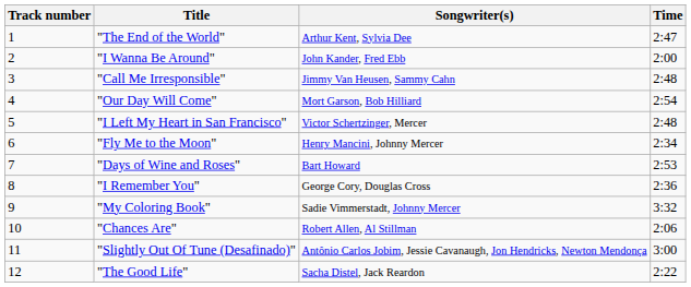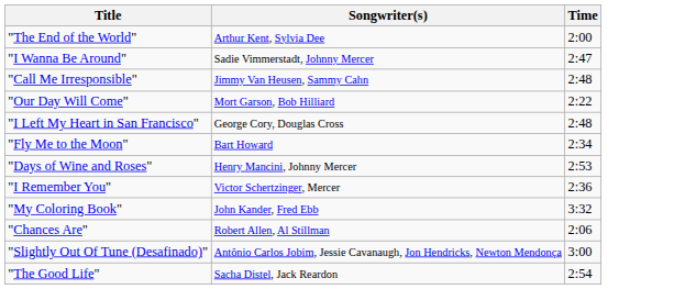 <table class="wikitable">
 <tr>
-<th>Track number</th>
 <th>Title</th>
 <th>Songwriter(s)</th>
 <th>Time</th>
 </tr>
 <tr>
-<td>1</td>
 <td>"<a href='#'>The End of the World</a>"</td>
 <td><small><a href='#'>Arthur Kent</a>, <a href='#'>Sylvia Dee</a></small></td>
+<td>2:00</td>
+</tr>
+<tr>
+<td>"<a href='#'>I Wanna Be Around</a>"</td>
+<td><small>Sadie Vimmerstadt, <a href='#'>Johnny Mercer</a></small></td>
 <td>2:47</td>
 </tr>
 <tr>
-<td>2</td>
-<td>"<a href='#'>I Wanna Be Around</a>"</td>
-<td><small><a href='#'>John Kander</a>, <a href='#'>Fred Ebb</a></small></td>
-<td>2:00</td>
-</tr>
-<tr>
-<td>3</td>
 <td>"<a href='#'>Call Me Irresponsible</a>"</td>
 <td><small><a href='#'>Jimmy Van Heusen</a>, <a href='#'>Sammy Cahn</a></small></td>
 <td>2:48</td>
 </tr>
 <tr>
-<td>4</td>
 <td>"<a href='#'>Our Day Will Come</a>"</td>
 <td><small><a href='#'>Mort Garson</a>, <a href='#'>Bob Hilliard</a></small></td>
-<td>2:54</td>
+<td>2:22</td>
 </tr>
 <tr>
-<td>5</td>
 <td>"<a href='#'>I Left My Heart in San Francisco</a>"</td>
-<td><small><a href='#'>Victor Schertzinger</a>, Mercer</small></td>
+<td><small>George Cory, Douglas Cross</small></td>
 <td>2:48</td>
 </tr>
 <tr>
-<td>6</td>
 <td>"<a href='#'>Fly Me to the Moon</a>"</td>
-<td><small><a href='#'>Henry Mancini</a>, Johnny Mercer</small></td>
+<td><small><a href='#'>Bart Howard</a></small></td>
 <td>2:34</td>
 </tr>
 <tr>
-<td>7</td>
 <td>"<a href='#'>Days of Wine and Roses</a>"</td>
-<td><small><a href='#'>Bart Howard</a></small></td>
+<td><small><a href='#'>Henry Mancini</a>, Johnny Mercer</small></td>
 <td>2:53</td>
 </tr>
 <tr>
-<td>8</td>
 <td>"<a href='#'>I Remember You</a>"</td>
-<td><small>George Cory, Douglas Cross</small></td>
+<td><small><a href='#'>Victor Schertzinger</a>, Mercer</small></td>
 <td>2:36</td>
 </tr>
 <tr>
-<td>9</td>
 <td>"<a href='#'>My Coloring Book</a>"</td>
-<td><small>Sadie Vimmerstadt, <a href='#'>Johnny Mercer</a></small></td>
+<td><small><a href='#'>John Kander</a>, <a href='#'>Fred Ebb</a></small></td>
 <td>3:32</td>
 </tr>
 <tr>
-<td>10</td>
 <td>"<a href='#'>Chances Are</a>"</td>
 <td><small><a href='#'>Robert Allen</a>, <a href='#'>Al Stillman</a></small></td>
 <td>2:06</td>
 </tr>
 <tr>
-<td>11</td>
 <td>"<a href='#'>Slightly Out Of Tune (Desafinado)</a>"</td>
 <td><small><a href='#'>Antônio Carlos Jobim</a>, Jessie Cavanaugh, <a href='#'>Jon Hendricks</a>, <a href='#'>Newton Mendonça</a></small></td>
 <td>3:00</td>
 </tr>
 <tr>
-<td>12</td>
 <td>"<a href='#'>The Good Life</a>"</td>
 <td><small><a href='#'>Sacha Distel</a>, Jack Reardon</small></td>
-<td>2:22</td>
+<td>2:54</td>
 </tr>
 </table>
